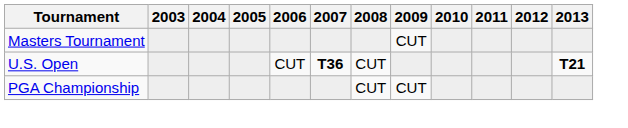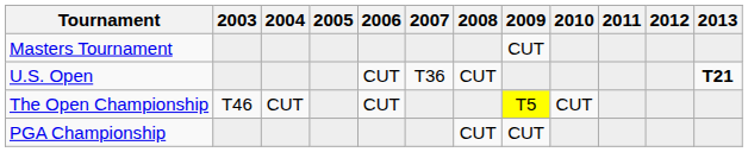 <table class="wikitable" style="font-size:95%;text-align:center;">
 <tr>
 <th>Tournament</th>
 <th>2003</th>
 <th>2004</th>
 <th>2005</th>
 <th>2006</th>
 <th>2007</th>
 <th>2008</th>
 <th>2009</th>
 <th>2010</th>
 <th>2011</th>
 <th>2012</th>
 <th>2013</th>
 </tr>
 <tr>
 <td align=left><a href='#'>Masters Tournament</a></td>
 <td style="background:#eeeeee;"></td>
 <td style="background:#eeeeee;"></td>
 <td style="background:#eeeeee;"></td>
 <td style="background:#eeeeee;"></td>
 <td style="background:#eeeeee;"></td>
 <td style="background:#eeeeee;"></td>
 <td>CUT</td>
 <td style="background:#eeeeee;"></td>
 <td style="background:#eeeeee;"></td>
 <td style="background:#eeeeee;"></td>
 <td style="background:#eeeeee;"></td>
 </tr>
 <tr>
 <td align=left><a href='#'>U.S. Open</a></td>
 <td style="background:#eeeeee;"></td>
 <td style="background:#eeeeee;"></td>
 <td style="background:#eeeeee;"></td>
 <td>CUT</td>
-<td><strong>T36</strong></td>
+<td>T36</td>
 <td>CUT</td>
 <td style="background:#eeeeee;"></td>
 <td style="background:#eeeeee;"></td>
 <td style="background:#eeeeee;"></td>
 <td style="background:#eeeeee;"></td>
 <td><strong>T21</strong></td>
+</tr>
+<tr>
+<td align=left><a href='#'>The Open Championship</a></td>
+<td>T46</td>
+<td>CUT</td>
+<td style="background:#eeeeee;"></td>
+<td>CUT</td>
+<td style="background:#eeeeee;"></td>
+<td style="background:#eeeeee;"></td>
+<td style="background:yellow;">T5</td>
+<td>CUT</td>
+<td style="background:#eeeeee;"></td>
+<td style="background:#eeeeee;"></td>
+<td style="background:#eeeeee;"></td>
 </tr>
 <tr>
 <td align=left><a href='#'>PGA Championship</a></td>
 <td style="background:#eeeeee;"></td>
 <td style="background:#eeeeee;"></td>
 <td style="background:#eeeeee;"></td>
 <td style="background:#eeeeee;"></td>
 <td style="background:#eeeeee;"></td>
 <td>CUT</td>
 <td>CUT</td>
 <td style="background:#eeeeee;"></td>
 <td style="background:#eeeeee;"></td>
 <td style="background:#eeeeee;"></td>
 <td style="background:#eeeeee;"></td>
 </tr>
 </table>
